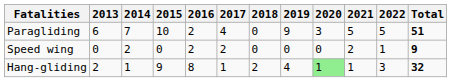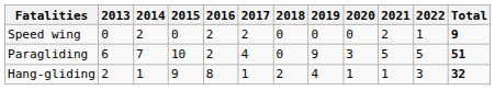 <table class="wikitable">
 <tr>
 <th>Fatalities</th>
 <th>2013</th>
 <th>2014</th>
 <th>2015</th>
 <th>2016</th>
 <th>2017</th>
 <th>2018</th>
 <th>2019</th>
 <th>2020</th>
 <th>2021</th>
 <th>2022</th>
 <th>Total</th>
 </tr>
 <tr>
+<td>Speed wing</td>
+<td>0</td>
+<td>2</td>
+<td>0</td>
+<td>2</td>
+<td>2</td>
+<td>0</td>
+<td>0</td>
+<td>0</td>
+<td>2</td>
+<td>1</td>
+<td><strong>9</strong></td>
+</tr>
+<tr>
 <td>Paragliding</td>
 <td>6</td>
 <td>7</td>
 <td>10</td>
 <td>2</td>
 <td>4</td>
 <td>0</td>
 <td>9</td>
 <td>3</td>
 <td>5</td>
 <td>5</td>
 <td><strong>51</strong></td>
 </tr>
 <tr>
-<td>Speed wing</td>
-<td>0</td>
-<td>2</td>
-<td>0</td>
-<td>2</td>
-<td>2</td>
-<td>0</td>
-<td>0</td>
-<td>0</td>
-<td>2</td>
-<td>1</td>
-<td><strong>9</strong></td>
-</tr>
-<tr>
 <td>Hang-gliding</td>
 <td>2</td>
 <td>1</td>
 <td>9</td>
 <td>8</td>
 <td>1</td>
 <td>2</td>
 <td>4</td>
-<td style="background: lightgreen;">1</td>
+<td>1</td>
 <td>1</td>
 <td>3</td>
 <td><strong>32</strong></td>
 </tr>
 </table>
